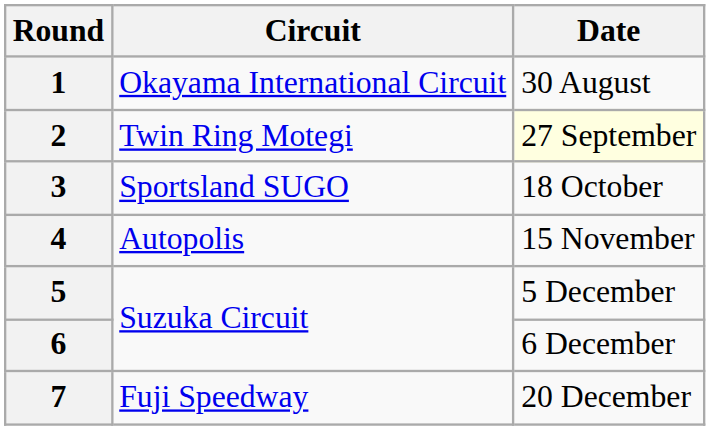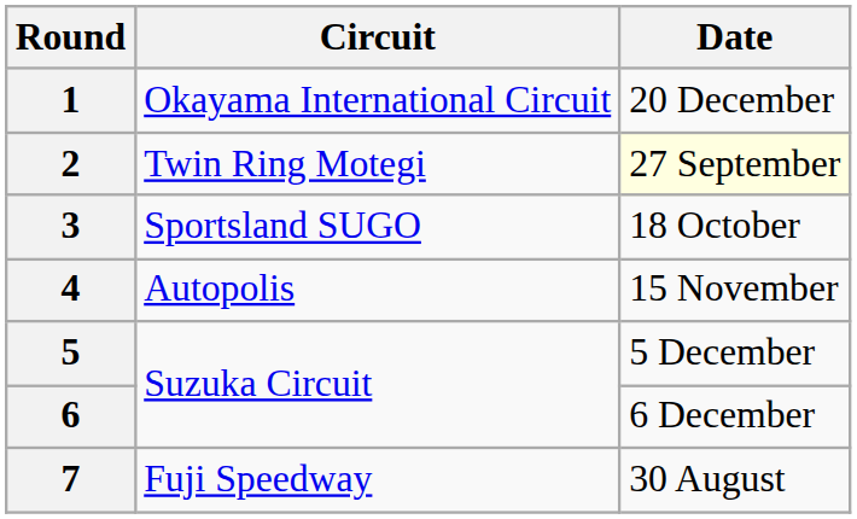 <table class="wikitable" style="font-size:85%">
 <tr>
 <th>Round</th>
 <th>Circuit</th>
 <th>Date</th>
 </tr>
 <tr>
 <th>1</th>
 <td><a href='#'>Okayama International Circuit</a></td>
-<td>30 August</td>
+<td>20 December</td>
 </tr>
 <tr>
 <th>2</th>
 <td><a href='#'>Twin Ring Motegi</a></td>
 <td style="background: lightyellow;">27 September</td>
 </tr>
 <tr>
 <th>3</th>
 <td><a href='#'>Sportsland SUGO</a></td>
 <td>18 October</td>
 </tr>
 <tr>
 <th>4</th>
 <td><a href='#'>Autopolis</a></td>
 <td>15 November</td>
 </tr>
 <tr>
 <th>5</th>
 <td rowspan="2"><a href='#'>Suzuka Circuit</a></td>
 <td>5 December</td>
 </tr>
 <tr>
 <th>6</th>
 <td>6 December</td>
 </tr>
 <tr>
 <th>7</th>
 <td><a href='#'>Fuji Speedway</a></td>
-<td>20 December</td>
+<td>30 August</td>
 </tr>
 </table>
